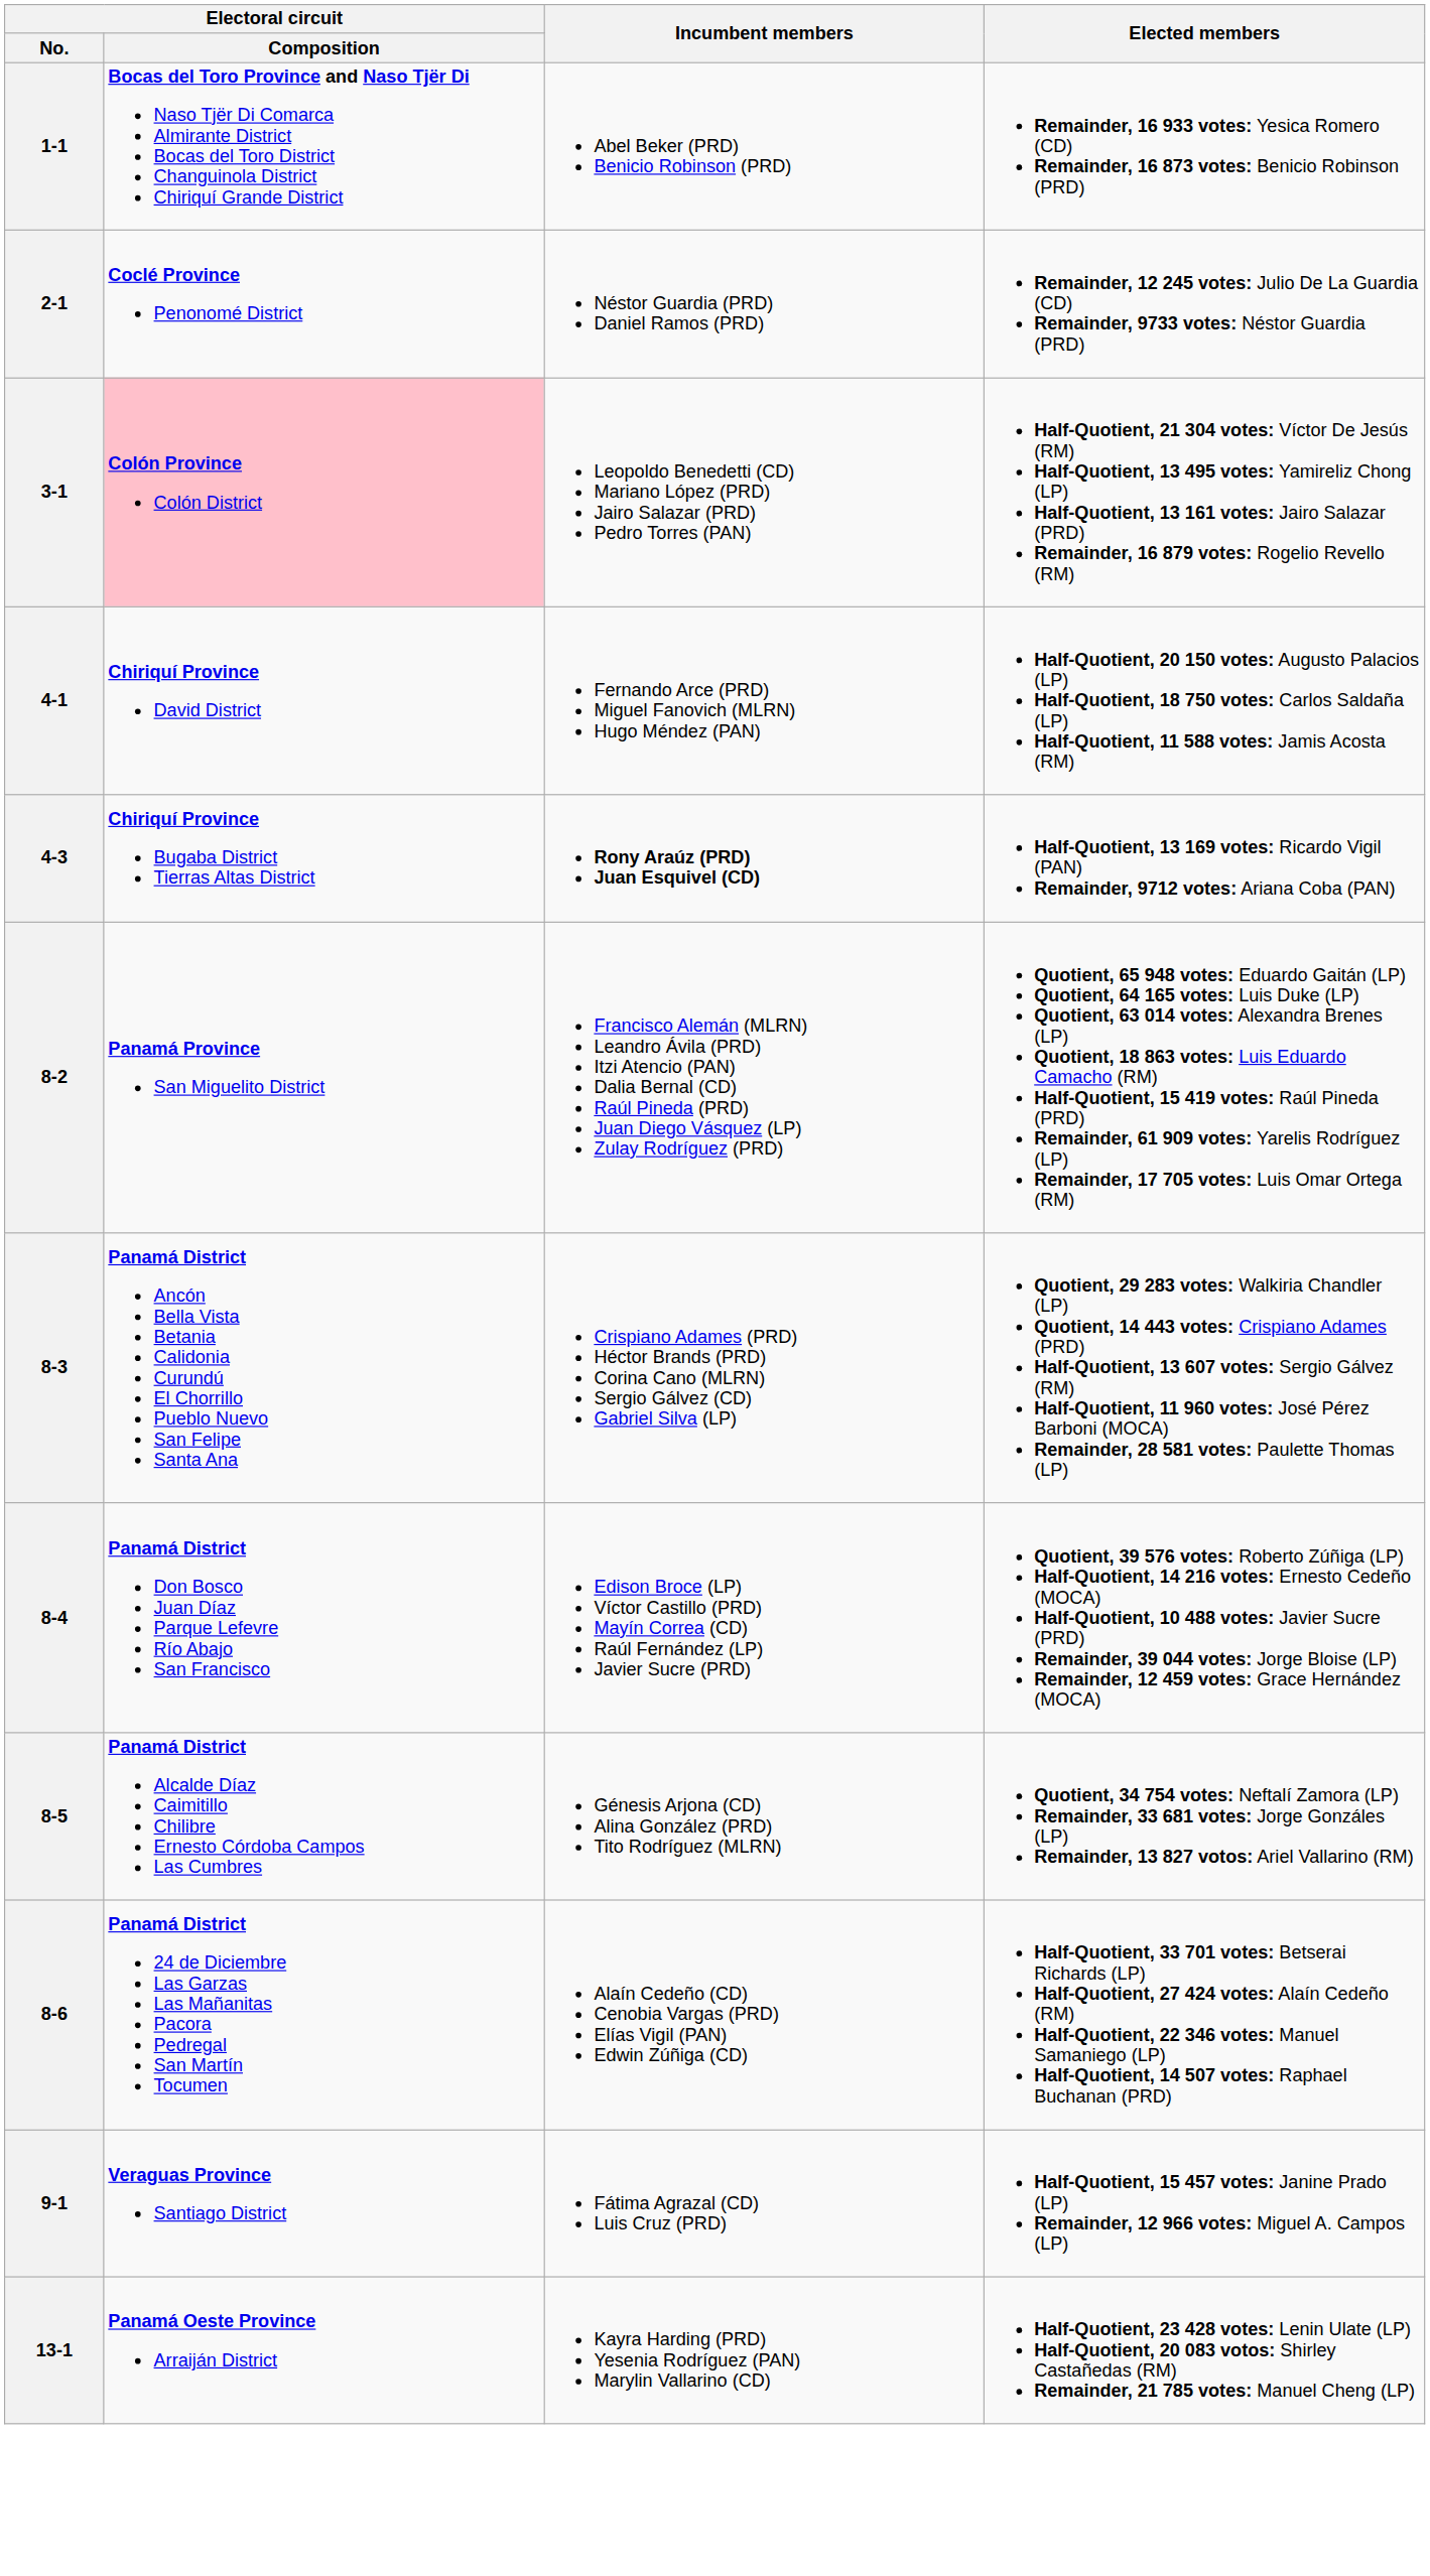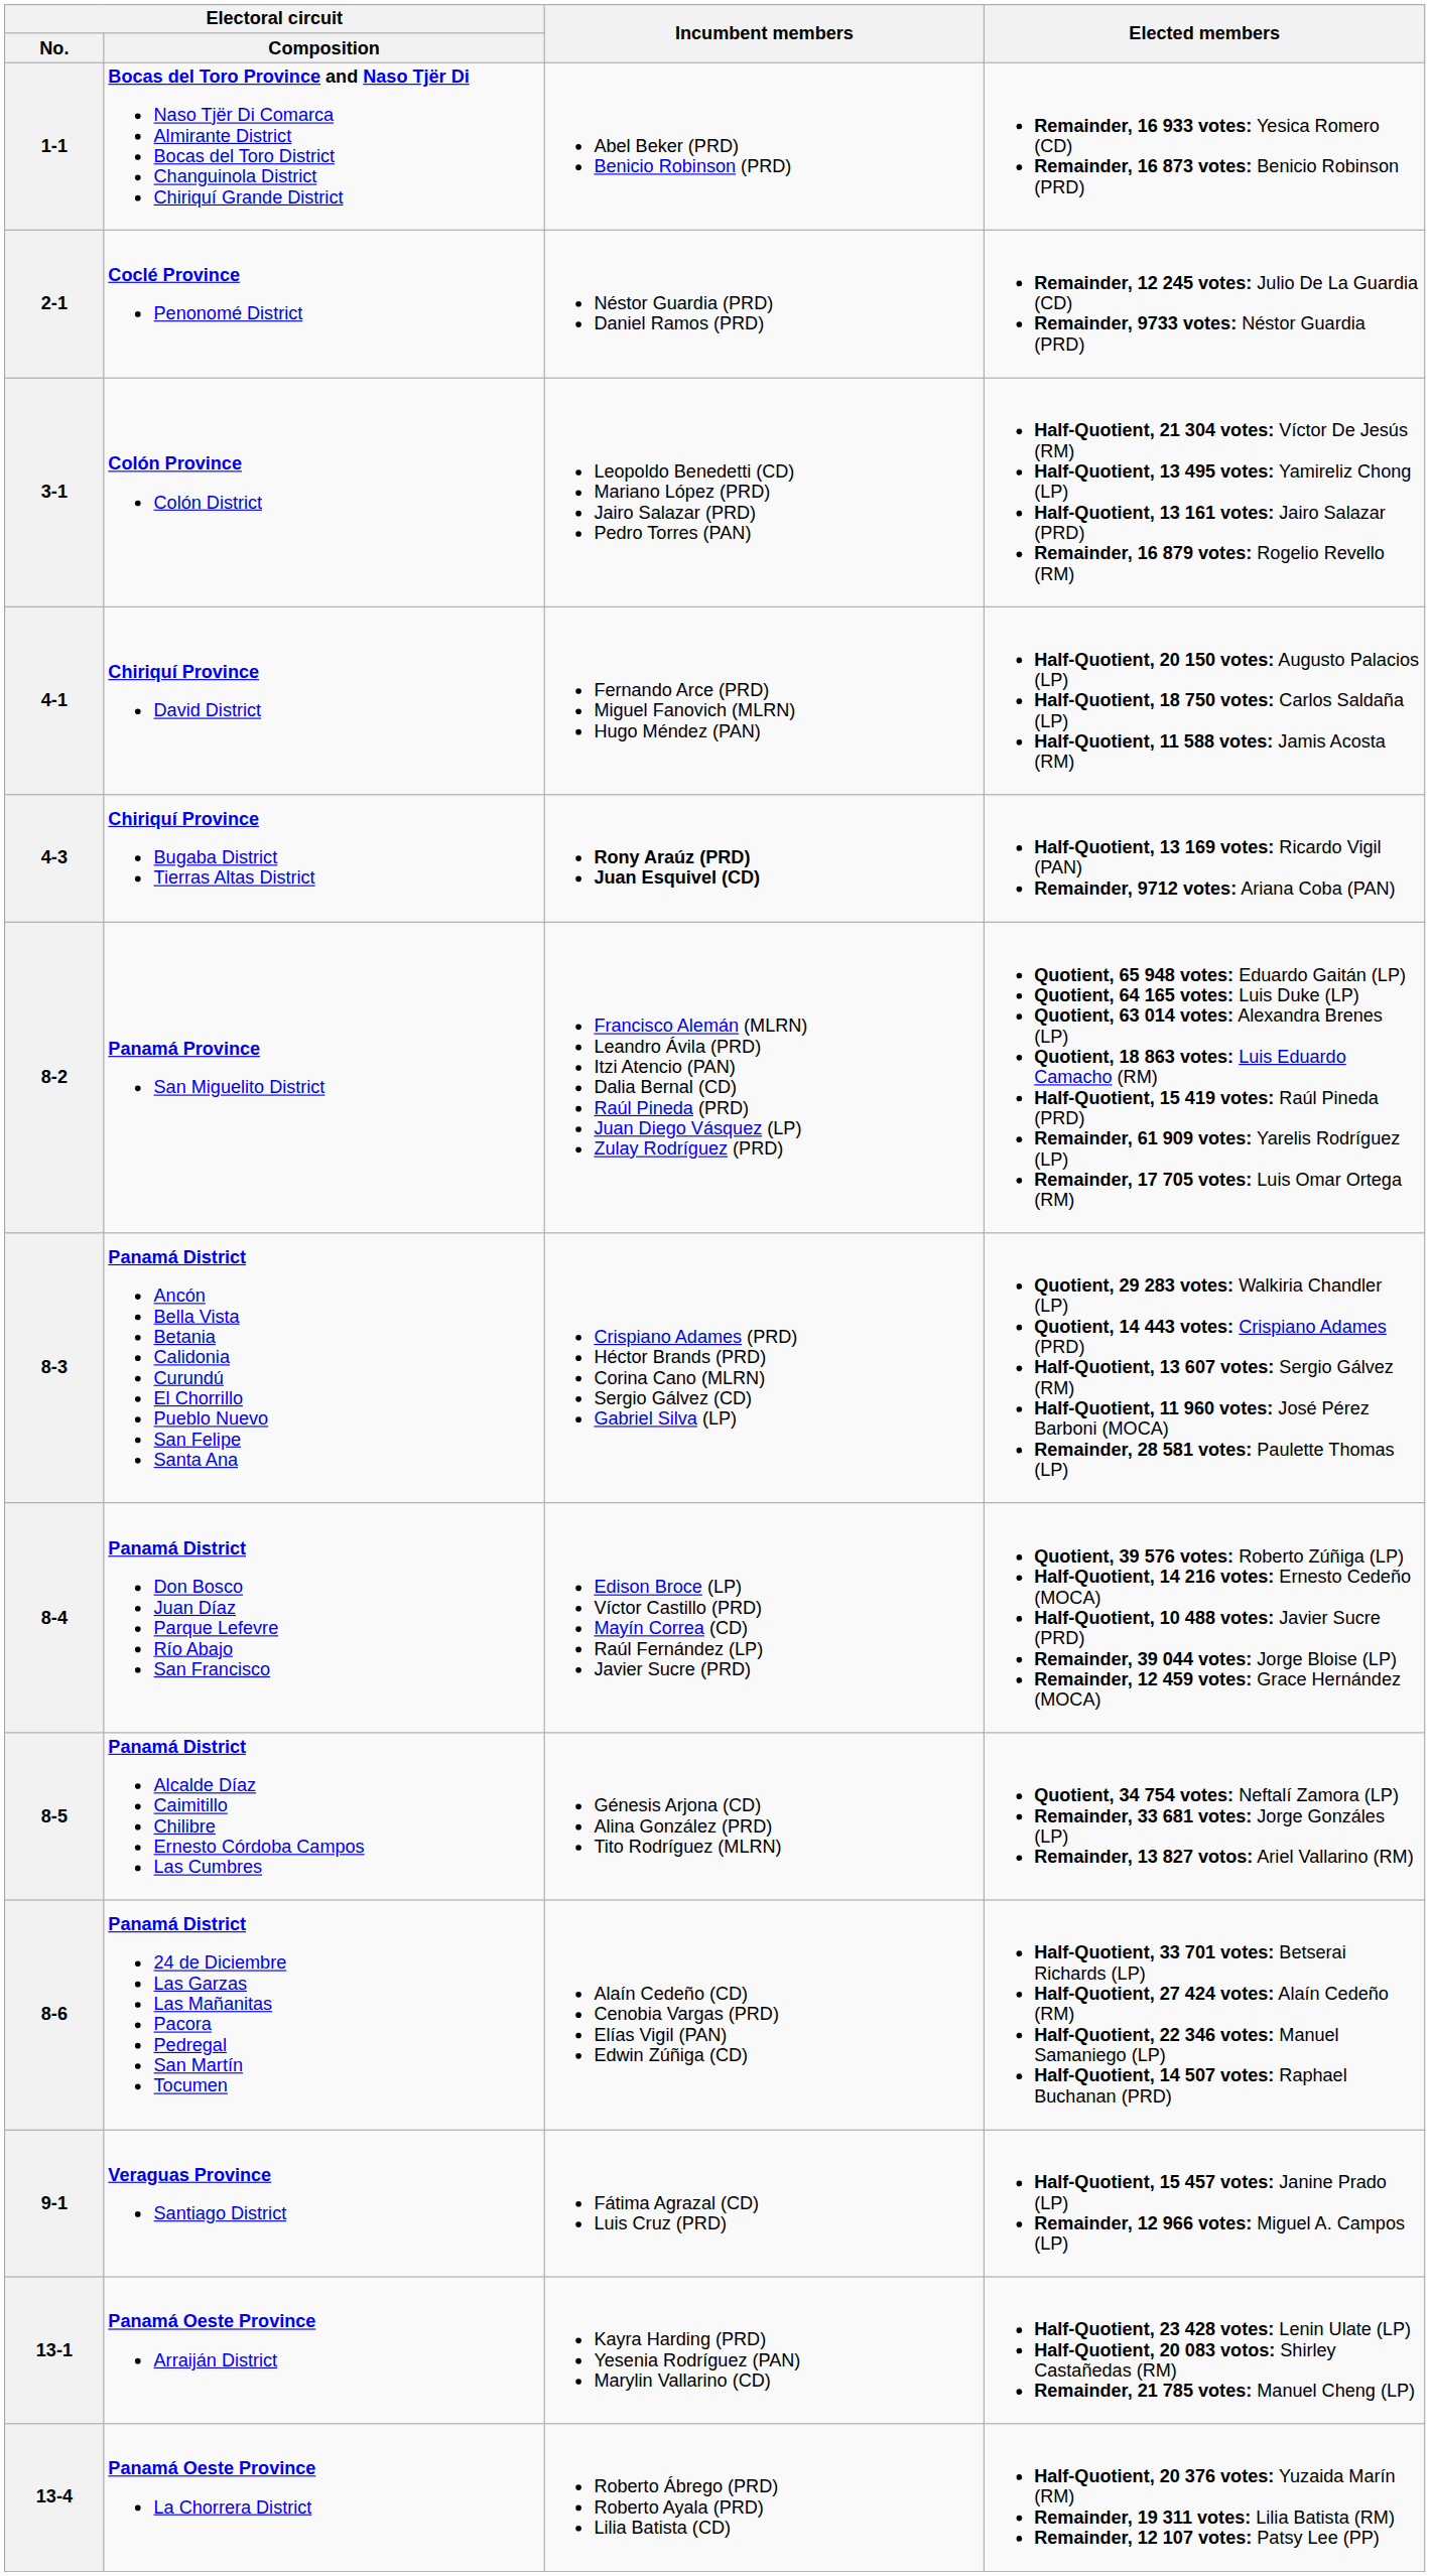 <table class="wikitable">
 <tr>
 <th colspan="2" width="38%">Electoral circuit</th>
 <th rowspan="2" width="31%">Incumbent members</th>
 <th rowspan="2" width="31%">Elected members</th>
 </tr>
 <tr>
 <th width="7%">No.</th>
 <th width="31%">Composition</th>
 </tr>
 <tr>
 <th>1-1</th>
 <td><strong><a href='#'>Bocas del Toro Province</a> and <a href='#'>Naso Tjër Di</a></strong><br><ul><li><a href='#'>Naso Tjër Di Comarca</a></li><li><a href='#'>Almirante District</a></li><li><a href='#'>Bocas del Toro District</a></li><li><a href='#'>Changuinola District</a></li><li><a href='#'>Chiriquí Grande District</a></li></ul></td>
 <td><br><ul><li> Abel Beker (PRD)</li><li> <a href='#'>Benicio Robinson</a> (PRD)</li></ul></td>
 <td><br><ul><li><strong>Remainder, 16 933 votes:</strong> Yesica Romero (CD)</li><li><strong>Remainder, 16 873 votes:</strong> Benicio Robinson (PRD)</li></ul></td>
 </tr>
 <tr>
 <th>2-1</th>
 <td><strong><a href='#'>Coclé Province</a></strong><br><ul><li><a href='#'>Penonomé District</a></li></ul></td>
 <td><br><ul><li> Néstor Guardia (PRD)</li><li> Daniel Ramos (PRD)</li></ul></td>
 <td><br><ul><li><strong>Remainder, 12 245 votes:</strong> Julio De La Guardia (CD)</li><li><strong>Remainder, 9733 votes:</strong> Néstor Guardia (PRD)</li></ul></td>
 </tr>
 <tr>
 <th>3-1</th>
-<td style="background: pink;"><strong><a href='#'>Colón Province</a></strong><br><ul><li><a href='#'>Colón District</a></li></ul></td>
+<td><strong><a href='#'>Colón Province</a></strong><br><ul><li><a href='#'>Colón District</a></li></ul></td>
 <td><br><ul><li>Leopoldo Benedetti (CD)</li><li>Mariano López (PRD)</li><li> Jairo Salazar (PRD)</li><li> Pedro Torres (PAN)</li></ul></td>
 <td><br><ul><li><strong>Half-Quotient, 21 304 votes:</strong> Víctor De Jesús (RM)</li><li><strong>Half-Quotient, 13 495 votes:</strong> Yamireliz Chong (LP)</li><li><strong>Half-Quotient, 13 161 votes:</strong> Jairo Salazar (PRD)</li><li><strong>Remainder, 16 879 votes:</strong> Rogelio Revello (RM)</li></ul></td>
 </tr>
 <tr>
 <th>4-1</th>
 <td><strong><a href='#'>Chiriquí Province</a></strong><br><ul><li><a href='#'>David District</a></li></ul></td>
 <td><br><ul><li> Fernando Arce (PRD)</li><li> Miguel Fanovich (MLRN)</li><li> Hugo Méndez (PAN)</li></ul></td>
 <td><br><ul><li><strong>Half-Quotient, 20 150 votes:</strong> Augusto Palacios (LP)</li><li><strong>Half-Quotient, 18 750 votes:</strong> Carlos Saldaña (LP)</li><li><strong>Half-Quotient, 11 588 votes:</strong> Jamis Acosta (RM)</li></ul></td>
 </tr>
 <tr>
 <th>4-3</th>
 <td><strong><a href='#'>Chiriquí Province</a></strong><br><ul><li><a href='#'>Bugaba District</a></li><li><a href='#'>Tierras Altas District</a></li></ul></td>
 <td><strong><br><ul><li> Rony Araúz (PRD)</li><li> Juan Esquivel (CD)</li></ul></strong></td>
 <td><br><ul><li><strong>Half-Quotient, 13 169 votes:</strong> Ricardo Vigil (PAN)</li><li><strong>Remainder, 9712 votes:</strong> Ariana Coba (PAN)</li></ul></td>
 </tr>
 <tr>
 <th>8-2</th>
 <td><strong><a href='#'>Panamá Province</a></strong><br><ul><li><a href='#'>San Miguelito District</a></li></ul></td>
 <td><br><ul><li> <a href='#'>Francisco Alemán</a> (MLRN)</li><li> Leandro Ávila (PRD)</li><li> Itzi Atencio (PAN)</li><li> Dalia Bernal (CD)</li><li> <a href='#'>Raúl Pineda</a> (PRD)</li><li><a href='#'>Juan Diego Vásquez</a> (LP)</li><li> <a href='#'>Zulay Rodríguez</a> (PRD)</li></ul></td>
 <td><br><ul><li><strong>Quotient, 65 948 votes:</strong> Eduardo Gaitán (LP)</li><li><strong>Quotient, 64 165 votes:</strong> Luis Duke (LP)</li><li><strong>Quotient, 63 014 votes:</strong> Alexandra Brenes (LP)</li><li><strong>Quotient, 18 863 votes:</strong> <a href='#'>Luis Eduardo Camacho</a> (RM)</li><li><strong>Half-Quotient, 15 419 votes:</strong> Raúl Pineda (PRD)</li><li><strong>Remainder, 61 909 votes:</strong> Yarelis Rodríguez (LP)</li><li><strong>Remainder, 17 705 votes:</strong> Luis Omar Ortega (RM)</li></ul></td>
 </tr>
 <tr>
 <th>8-3</th>
 <td><strong><a href='#'>Panamá District</a></strong><br><ul><li><a href='#'>Ancón</a></li><li><a href='#'>Bella Vista</a></li><li><a href='#'>Betania</a></li><li><a href='#'>Calidonia</a></li><li><a href='#'>Curundú</a></li><li><a href='#'>El Chorrillo</a></li><li><a href='#'>Pueblo Nuevo</a></li><li><a href='#'>San Felipe</a></li><li><a href='#'>Santa Ana</a></li></ul></td>
 <td><br><ul><li> <a href='#'>Crispiano Adames</a> (PRD)</li><li> Héctor Brands (PRD)</li><li> Corina Cano (MLRN)</li><li> Sergio Gálvez (CD)</li><li><a href='#'>Gabriel Silva</a> (LP)</li></ul></td>
 <td><br><ul><li><strong>Quotient, 29 283 votes:</strong> Walkiria Chandler (LP)</li><li><strong>Quotient, 14 443 votes:</strong> <a href='#'>Crispiano Adames</a> (PRD)</li><li><strong>Half-Quotient, 13 607 votes:</strong> Sergio Gálvez (RM)</li><li><strong>Half-Quotient, 11 960 votes:</strong> José Pérez Barboni (MOCA)</li><li><strong>Remainder, 28 581 votes:</strong> Paulette Thomas (LP)</li></ul></td>
 </tr>
 <tr>
 <th>8-4</th>
 <td><strong><a href='#'>Panamá District</a></strong><br><ul><li><a href='#'>Don Bosco</a></li><li><a href='#'>Juan Díaz</a></li><li><a href='#'>Parque Lefevre</a></li><li><a href='#'>Río Abajo</a></li><li><a href='#'>San Francisco</a></li></ul></td>
 <td><br><ul><li><a href='#'>Edison Broce</a> (LP)</li><li> Víctor Castillo (PRD)</li><li><a href='#'>Mayín Correa</a> (CD)</li><li> Raúl Fernández (LP)</li><li> Javier Sucre (PRD)</li></ul></td>
 <td><br><ul><li><strong>Quotient, 39 576 votes:</strong> Roberto Zúñiga (LP)</li><li><strong>Half-Quotient, 14 216 votes:</strong> Ernesto Cedeño (MOCA)</li><li><strong>Half-Quotient, 10 488 votes:</strong> Javier Sucre (PRD)</li><li><strong>Remainder, 39 044 votes:</strong> Jorge Bloise (LP)</li><li><strong>Remainder, 12 459 votes:</strong> Grace Hernández (MOCA)</li></ul></td>
 </tr>
 <tr>
 <th>8-5</th>
 <td><strong><a href='#'>Panamá District</a></strong><br><ul><li><a href='#'>Alcalde Díaz</a></li><li><a href='#'>Caimitillo</a></li><li><a href='#'>Chilibre</a></li><li><a href='#'>Ernesto Córdoba Campos</a></li><li><a href='#'>Las Cumbres</a></li></ul></td>
 <td><br><ul><li> Génesis Arjona (CD)</li><li> Alina González (PRD)</li><li> Tito Rodríguez (MLRN)</li></ul></td>
 <td><br><ul><li><strong>Quotient, 34 754 votes:</strong> Neftalí Zamora (LP)</li><li><strong>Remainder, 33 681 votes:</strong> Jorge Gonzáles (LP)</li><li><strong>Remainder, 13 827 votos:</strong> Ariel Vallarino (RM)</li></ul></td>
 </tr>
 <tr>
 <th>8-6</th>
 <td><strong><a href='#'>Panamá District</a></strong><br><ul><li><a href='#'>24 de Diciembre</a></li><li><a href='#'>Las Garzas</a></li><li><a href='#'>Las Mañanitas</a></li><li><a href='#'>Pacora</a></li><li><a href='#'>Pedregal</a></li><li><a href='#'>San Martín</a></li><li><a href='#'>Tocumen</a></li></ul></td>
 <td><br><ul><li> Alaín Cedeño (CD)</li><li> Cenobia Vargas (PRD)</li><li> Elías Vigil (PAN)</li><li> Edwin Zúñiga (CD)</li></ul></td>
 <td><br><ul><li><strong>Half-Quotient, 33 701 votes:</strong> Betserai Richards (LP)</li><li><strong>Half-Quotient, 27 424 votes:</strong> Alaín Cedeño (RM)</li><li><strong>Half-Quotient, 22 346 votes:</strong> Manuel Samaniego (LP)</li><li><strong>Half-Quotient, 14 507 votes:</strong> Raphael Buchanan (PRD)</li></ul></td>
 </tr>
 <tr>
 <th>9-1</th>
 <td><strong><a href='#'>Veraguas Province</a></strong><br><ul><li><a href='#'>Santiago District</a></li></ul></td>
 <td><br><ul><li> Fátima Agrazal (CD)</li><li> Luis Cruz (PRD)</li></ul></td>
 <td><br><ul><li><strong>Half-Quotient, 15 457 votes:</strong> Janine Prado (LP)</li><li><strong>Remainder, 12 966 votes:</strong> Miguel A. Campos (LP)</li></ul></td>
 </tr>
 <tr>
 <th>13-1</th>
 <td><strong><a href='#'>Panamá Oeste Province</a></strong><br><ul><li><a href='#'>Arraiján District</a></li></ul></td>
 <td><br><ul><li> Kayra Harding (PRD)</li><li>Yesenia Rodríguez (PAN)</li><li> Marylin Vallarino (CD)</li></ul></td>
 <td><br><ul><li><strong>Half-Quotient, 23 428 votes:</strong> Lenin Ulate (LP)</li><li><strong>Half-Quotient, 20 083 votos:</strong> Shirley Castañedas (RM)</li><li><strong>Remainder, 21 785 votes:</strong> Manuel Cheng (LP)</li></ul></td>
 </tr>
+<tr>
+<th>13-4</th>
+<td><strong><a href='#'>Panamá Oeste Province</a></strong><br><ul><li><a href='#'>La Chorrera District</a></li></ul></td>
+<td><br><ul><li> Roberto Ábrego (PRD)</li><li> Roberto Ayala (PRD)</li><li> Lilia Batista (CD)</li></ul></td>
+<td><br><ul><li><strong>Half-Quotient, 20 376 votes:</strong> Yuzaida Marín (RM)</li><li><strong>Remainder, 19 311 votes:</strong> Lilia Batista (RM)</li><li><strong>Remainder, 12 107 votes:</strong> Patsy Lee (PP)</li></ul></td>
+</tr>
 </table>
